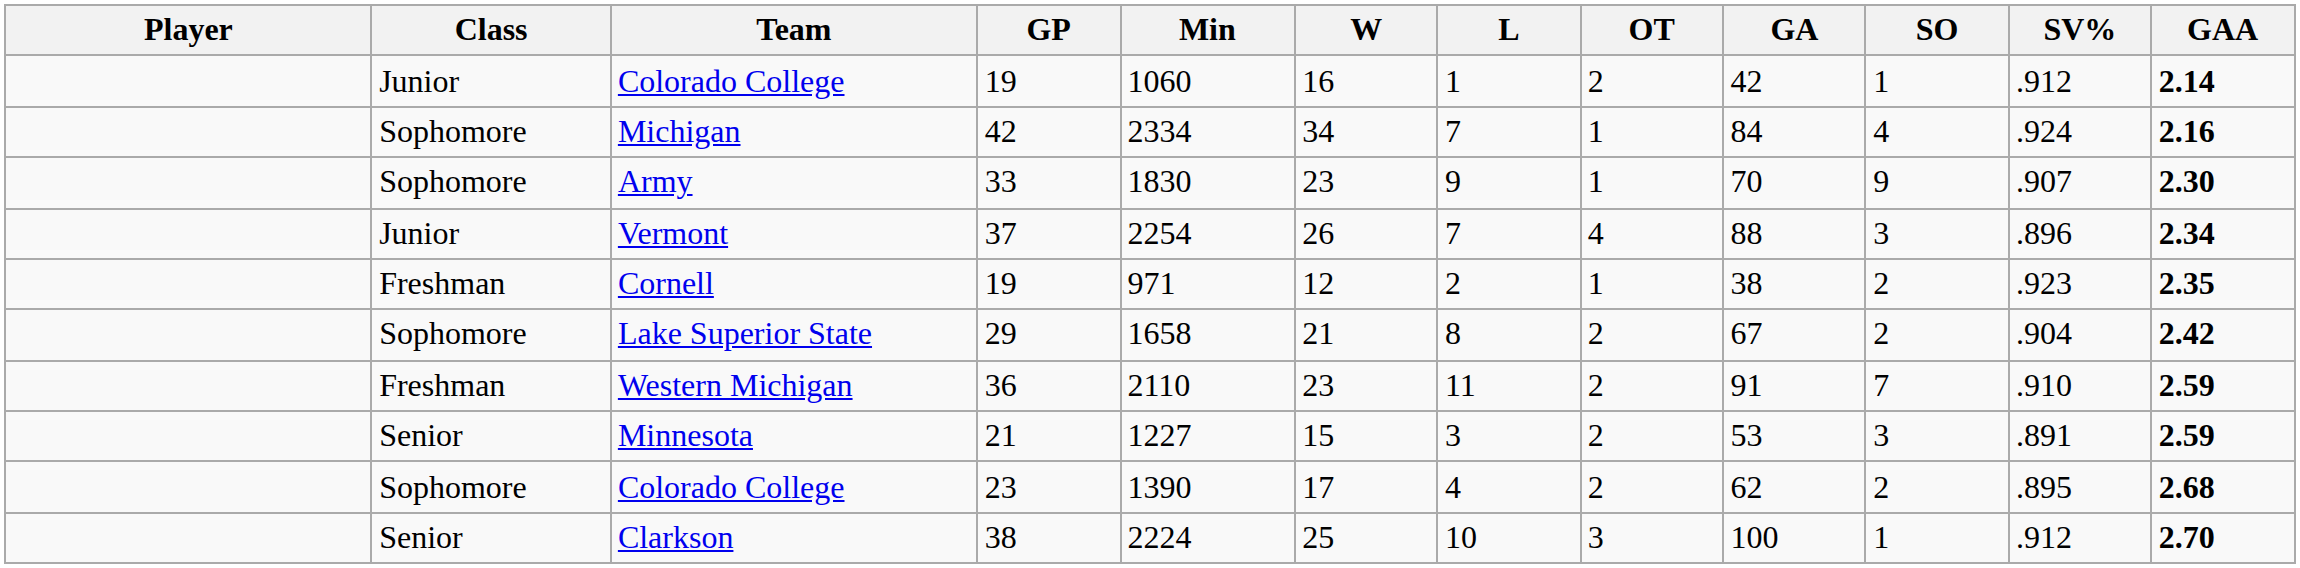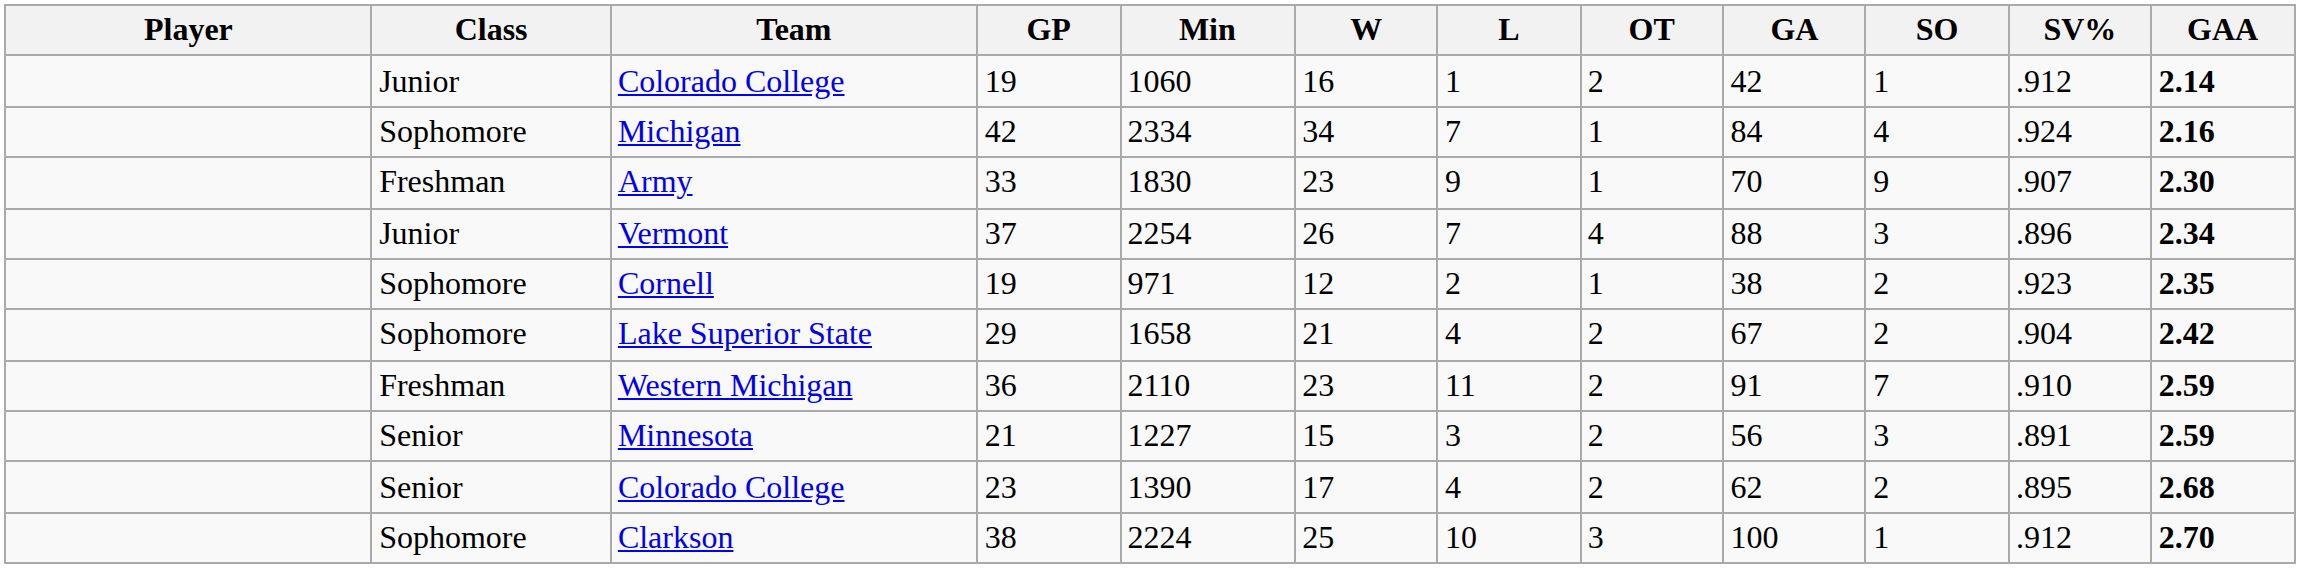 <table class="wikitable sortable">
 <tr>
 <th style="width: 11em;">Player</th>
 <th style="width: 7em;">Class</th>
 <th style="width: 11em;">Team</th>
 <th style="width: 4em;">GP</th>
 <th style="width: 5em;">Min</th>
 <th style="width: 4em;">W</th>
 <th style="width: 4em;">L</th>
 <th style="width: 4em;">OT</th>
 <th style="width: 4em;">GA</th>
 <th style="width: 4em;">SO</th>
 <th style="width: 4em;">SV%</th>
 <th style="width: 4em;">GAA</th>
 </tr>
 <tr>
 <td></td>
 <td>Junior</td>
 <td><a href='#'>Colorado College</a></td>
 <td>19</td>
 <td>1060</td>
 <td>16</td>
 <td>1</td>
 <td>2</td>
 <td>42</td>
 <td>1</td>
 <td>.912</td>
 <td><strong>2.14</strong></td>
 </tr>
 <tr>
 <td></td>
 <td>Sophomore</td>
 <td><a href='#'>Michigan</a></td>
 <td>42</td>
 <td>2334</td>
 <td>34</td>
 <td>7</td>
 <td>1</td>
 <td>84</td>
 <td>4</td>
 <td>.924</td>
 <td><strong>2.16</strong></td>
 </tr>
 <tr>
 <td></td>
-<td>Sophomore</td>
+<td>Freshman</td>
 <td><a href='#'>Army</a></td>
 <td>33</td>
 <td>1830</td>
 <td>23</td>
 <td>9</td>
 <td>1</td>
 <td>70</td>
 <td>9</td>
 <td>.907</td>
 <td><strong>2.30</strong></td>
 </tr>
 <tr>
 <td></td>
 <td>Junior</td>
 <td><a href='#'>Vermont</a></td>
 <td>37</td>
 <td>2254</td>
 <td>26</td>
 <td>7</td>
 <td>4</td>
 <td>88</td>
 <td>3</td>
 <td>.896</td>
 <td><strong>2.34</strong></td>
 </tr>
 <tr>
 <td></td>
-<td>Freshman</td>
+<td>Sophomore</td>
 <td><a href='#'>Cornell</a></td>
 <td>19</td>
 <td>971</td>
 <td>12</td>
 <td>2</td>
 <td>1</td>
 <td>38</td>
 <td>2</td>
 <td>.923</td>
 <td><strong>2.35</strong></td>
 </tr>
 <tr>
 <td></td>
 <td>Sophomore</td>
 <td><a href='#'>Lake Superior State</a></td>
 <td>29</td>
 <td>1658</td>
 <td>21</td>
-<td>8</td>
+<td>4</td>
 <td>2</td>
 <td>67</td>
 <td>2</td>
 <td>.904</td>
 <td><strong>2.42</strong></td>
 </tr>
 <tr>
 <td></td>
 <td>Freshman</td>
 <td><a href='#'>Western Michigan</a></td>
 <td>36</td>
 <td>2110</td>
 <td>23</td>
 <td>11</td>
 <td>2</td>
 <td>91</td>
 <td>7</td>
 <td>.910</td>
 <td><strong>2.59</strong></td>
 </tr>
 <tr>
 <td></td>
 <td>Senior</td>
 <td><a href='#'>Minnesota</a></td>
 <td>21</td>
 <td>1227</td>
 <td>15</td>
 <td>3</td>
 <td>2</td>
-<td>53</td>
+<td>56</td>
 <td>3</td>
 <td>.891</td>
 <td><strong>2.59</strong></td>
 </tr>
 <tr>
 <td></td>
-<td>Sophomore</td>
+<td>Senior</td>
 <td><a href='#'>Colorado College</a></td>
 <td>23</td>
 <td>1390</td>
 <td>17</td>
 <td>4</td>
 <td>2</td>
 <td>62</td>
 <td>2</td>
 <td>.895</td>
 <td><strong>2.68</strong></td>
 </tr>
 <tr>
 <td></td>
-<td>Senior</td>
+<td>Sophomore</td>
 <td><a href='#'>Clarkson</a></td>
 <td>38</td>
 <td>2224</td>
 <td>25</td>
 <td>10</td>
 <td>3</td>
 <td>100</td>
 <td>1</td>
 <td>.912</td>
 <td><strong>2.70</strong></td>
 </tr>
 </table>
